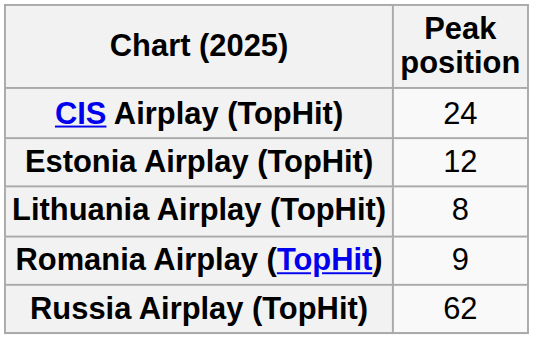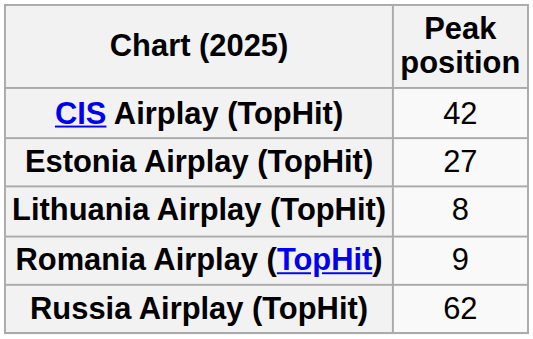 <table class="wikitable sortable plainrowheaders" style="text-align:center">
 <tr>
 <th scope="col">Chart (2025)</th>
 <th scope="col">Peak<br>position</th>
 </tr>
 <tr>
 <th scope="row"><a href='#'>CIS</a> Airplay (TopHit)</th>
-<td>24</td>
+<td>42</td>
 </tr>
 <tr>
 <th scope="row">Estonia Airplay (TopHit)</th>
-<td>12</td>
+<td>27</td>
 </tr>
 <tr>
 <th scope="row">Lithuania Airplay (TopHit)</th>
 <td>8</td>
 </tr>
 <tr>
 <th scope="row">Romania Airplay (<a href='#'>TopHit</a>)</th>
 <td>9</td>
 </tr>
 <tr>
 <th scope="row">Russia Airplay (TopHit)</th>
 <td>62</td>
 </tr>
 <tr>
 </tr>
 </table>
